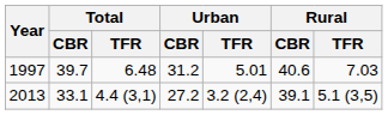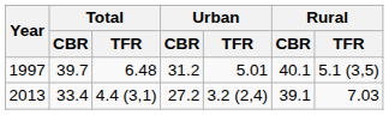 <table class="wikitable">
 <tr>
 <th rowspan=2>Year</th>
 <th colspan=2>Total</th>
 <th colspan=2>Urban</th>
 <th colspan=2>Rural</th>
 </tr>
 <tr>
 <th>CBR</th>
 <th>TFR</th>
 <th>CBR</th>
 <th>TFR</th>
 <th>CBR</th>
 <th>TFR</th>
 </tr>
 <tr>
 <td>1997</td>
 <td style="text-align:right;">39.7</td>
 <td style="text-align:right;">6.48</td>
 <td style="text-align:right;">31.2</td>
 <td style="text-align:right;">5.01</td>
-<td style="text-align:right;">40.6</td>
-<td style="text-align:right;">7.03</td>
+<td style="text-align:right;">40.1</td>
+<td style="text-align:right;">5.1 (3,5)</td>
 </tr>
 <tr>
 <td>2013</td>
-<td style="text-align:right;">33.1</td>
+<td style="text-align:right;">33.4</td>
 <td style="text-align:right;">4.4 (3,1)</td>
 <td style="text-align:right;">27.2</td>
 <td style="text-align:right;">3.2 (2,4)</td>
 <td style="text-align:right;">39.1</td>
-<td style="text-align:right;">5.1 (3,5)</td>
+<td style="text-align:right;">7.03</td>
 </tr>
 </table>
